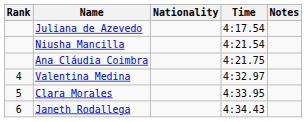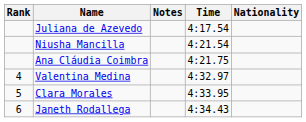 <table class="wikitable sortable" style="text-align:center">
 <tr>
 <th>Rank</th>
 <th>Name</th>
+<th>Notes</th>
+<th>Time</th>
 <th>Nationality</th>
-<th>Time</th>
-<th>Notes</th>
 </tr>
 <tr>
 <td></td>
 <td align=left><a href='#'>Juliana de Azevedo</a></td>
+<td></td>
+<td>4:17.54</td>
 <td align=left></td>
-<td>4:17.54</td>
-<td></td>
 </tr>
 <tr>
 <td></td>
 <td align=left><a href='#'>Niusha Mancilla</a></td>
+<td></td>
+<td>4:21.54</td>
 <td align=left></td>
-<td>4:21.54</td>
-<td></td>
 </tr>
 <tr>
 <td></td>
 <td align=left><a href='#'>Ana Cláudia Coimbra</a></td>
+<td></td>
+<td>4:21.75</td>
 <td align=left></td>
-<td>4:21.75</td>
-<td></td>
 </tr>
 <tr>
 <td>4</td>
 <td align=left><a href='#'>Valentina Medina</a></td>
+<td></td>
+<td>4:32.97</td>
 <td align=left></td>
-<td>4:32.97</td>
-<td></td>
 </tr>
 <tr>
 <td>5</td>
 <td align=left><a href='#'>Clara Morales</a></td>
+<td></td>
+<td>4:33.95</td>
 <td align=left></td>
-<td>4:33.95</td>
-<td></td>
 </tr>
 <tr>
 <td>6</td>
 <td align=left><a href='#'>Janeth Rodallega</a></td>
+<td></td>
+<td>4:34.43</td>
 <td align=left></td>
-<td>4:34.43</td>
-<td></td>
 </tr>
 </table>
